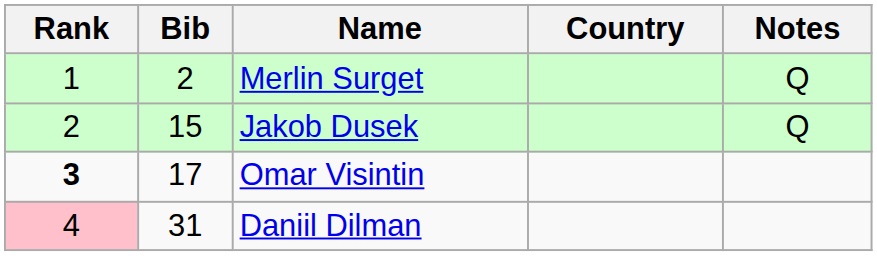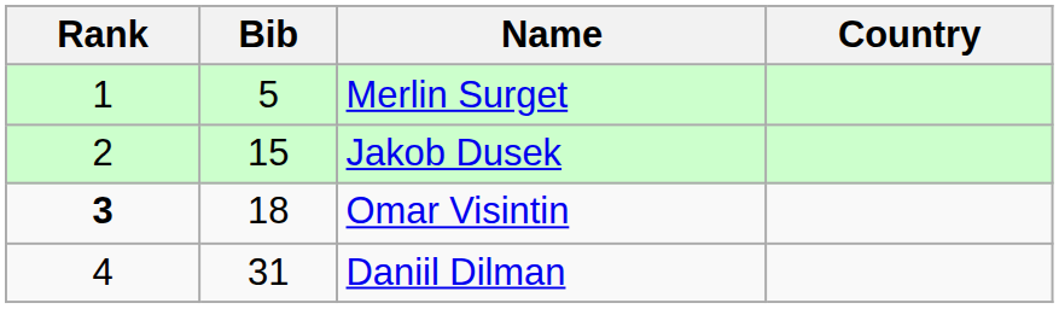 <table class="wikitable" style="text-align:center; width:450px">
 <tr>
 <th>Rank</th>
 <th>Bib</th>
 <th>Name</th>
 <th>Country</th>
-<th>Notes</th>
 </tr>
 <tr bgcolor=ccffcc>
 <td>1</td>
-<td>2</td>
+<td>5</td>
 <td align=left><a href='#'>Merlin Surget</a></td>
 <td align=left></td>
-<td>Q</td>
 </tr>
 <tr bgcolor=ccffcc>
 <td>2</td>
 <td>15</td>
 <td align=left><a href='#'>Jakob Dusek</a></td>
 <td align=left></td>
-<td>Q</td>
 </tr>
 <tr>
 <td><strong>3</strong></td>
-<td>17</td>
+<td>18</td>
 <td align=left><a href='#'>Omar Visintin</a></td>
 <td align=left></td>
-<td></td>
 </tr>
 <tr>
-<td style="background: pink;">4</td>
+<td>4</td>
 <td>31</td>
 <td align=left><a href='#'>Daniil Dilman</a></td>
 <td align=left></td>
-<td></td>
 </tr>
 </table>
